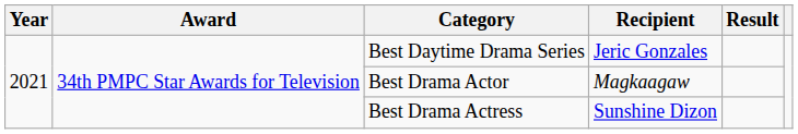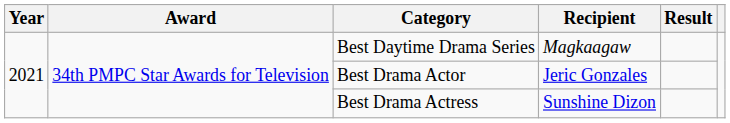 <table class="wikitable">
 <tr>
 <th>Year</th>
 <th>Award</th>
 <th>Category</th>
 <th>Recipient</th>
 <th>Result</th>
 <th></th>
 </tr>
 <tr>
 <td rowspan=3>2021</td>
 <td rowspan=3><a href='#'>34th PMPC Star Awards for Television</a></td>
 <td>Best Daytime Drama Series</td>
-<td><a href='#'>Jeric Gonzales</a></td>
+<td><em>Magkaagaw</em></td>
 <td></td>
 <td rowspan=3></td>
 </tr>
 <tr>
 <td>Best Drama Actor</td>
-<td><em>Magkaagaw</em></td>
+<td><a href='#'>Jeric Gonzales</a></td>
 <td></td>
 </tr>
 <tr>
 <td>Best Drama Actress</td>
 <td><a href='#'>Sunshine Dizon</a></td>
 <td></td>
 </tr>
 </table>
